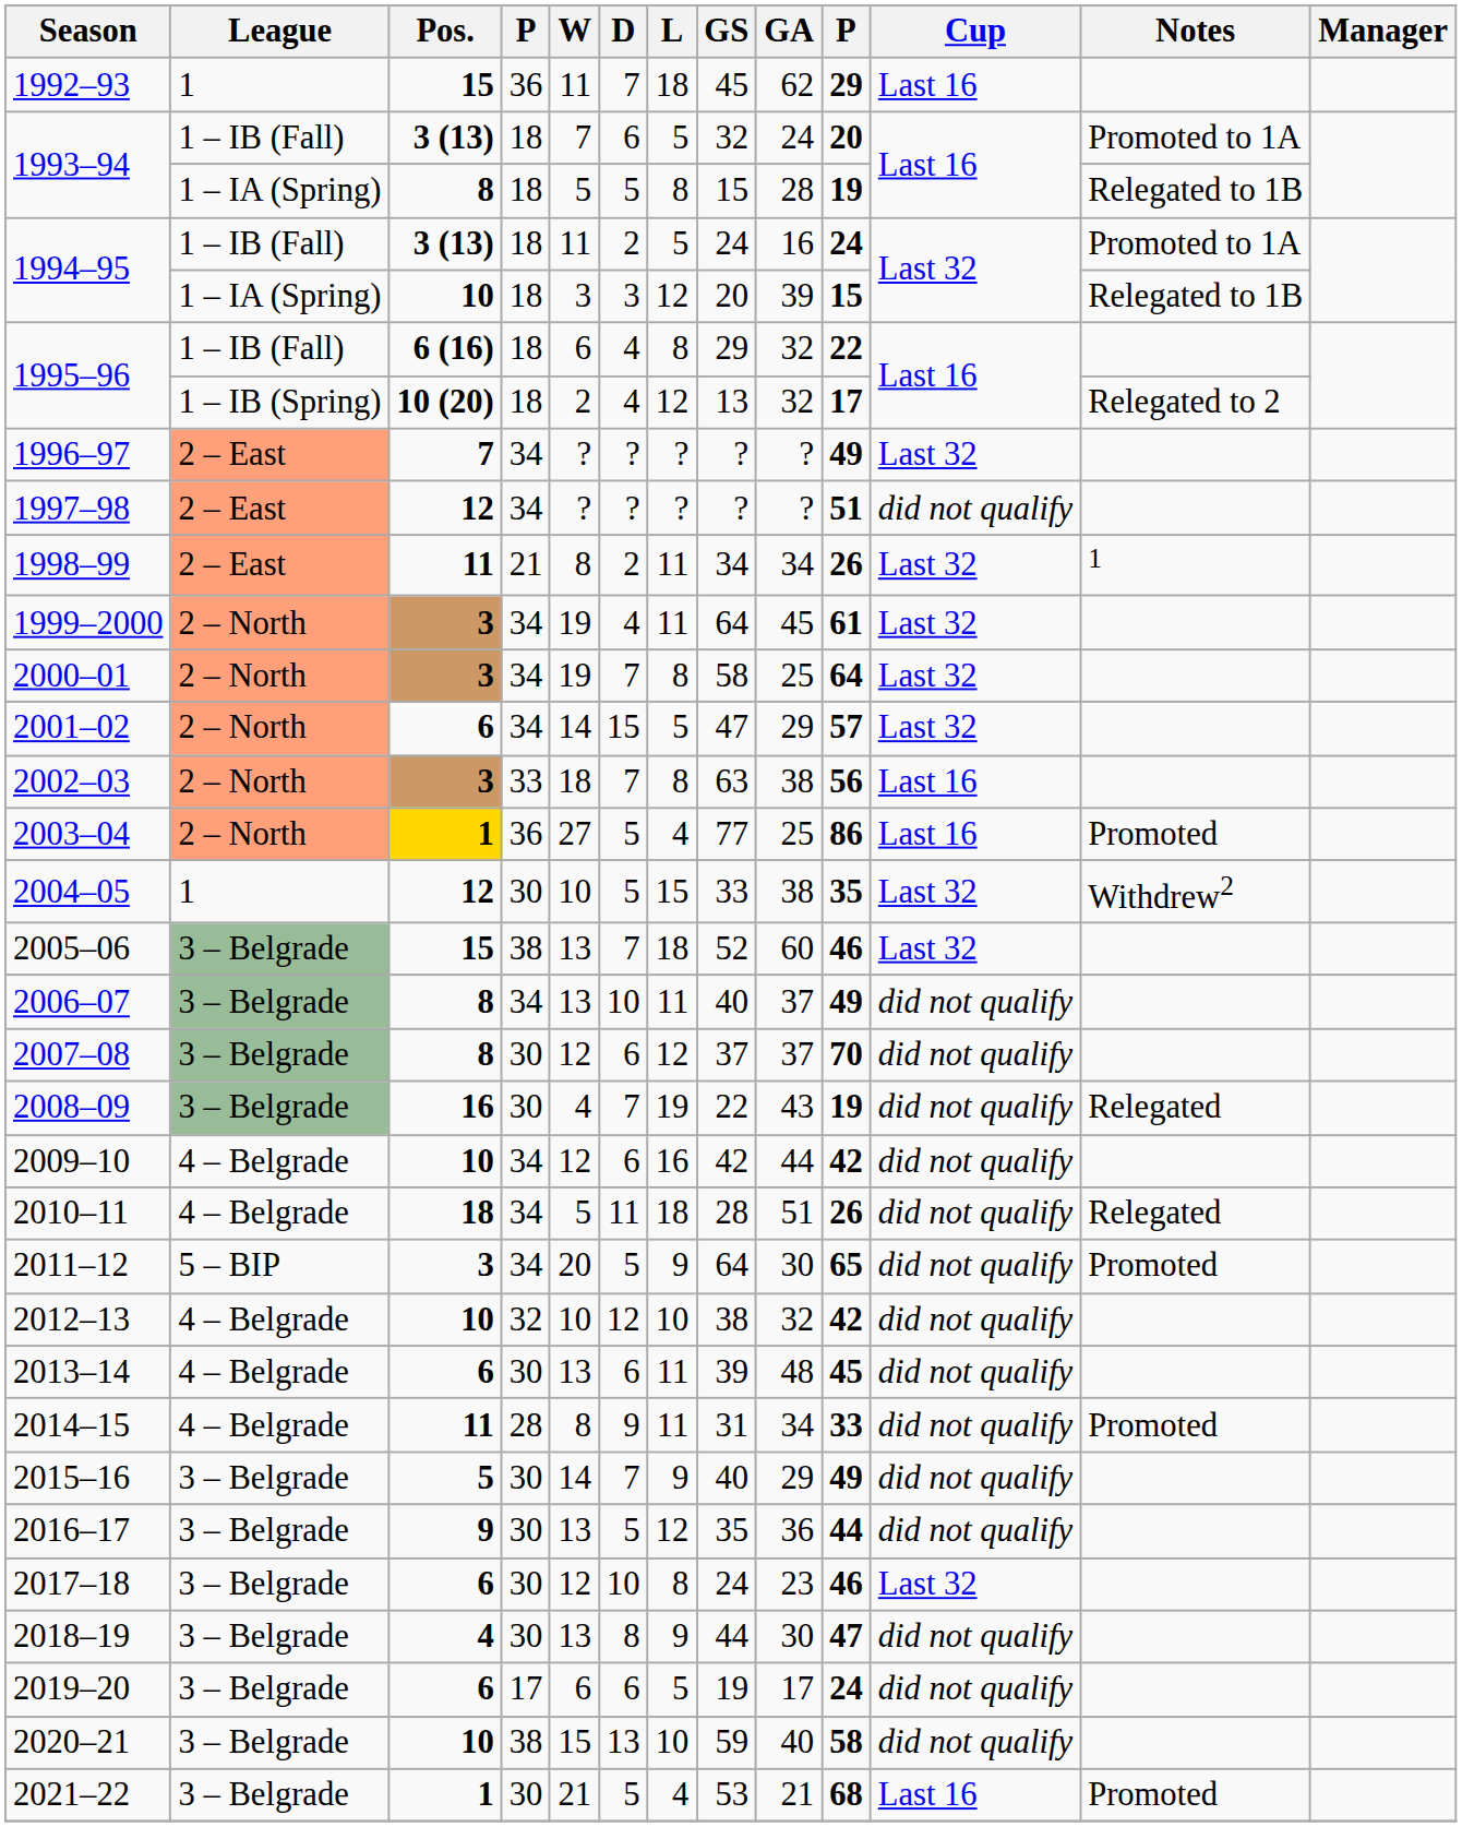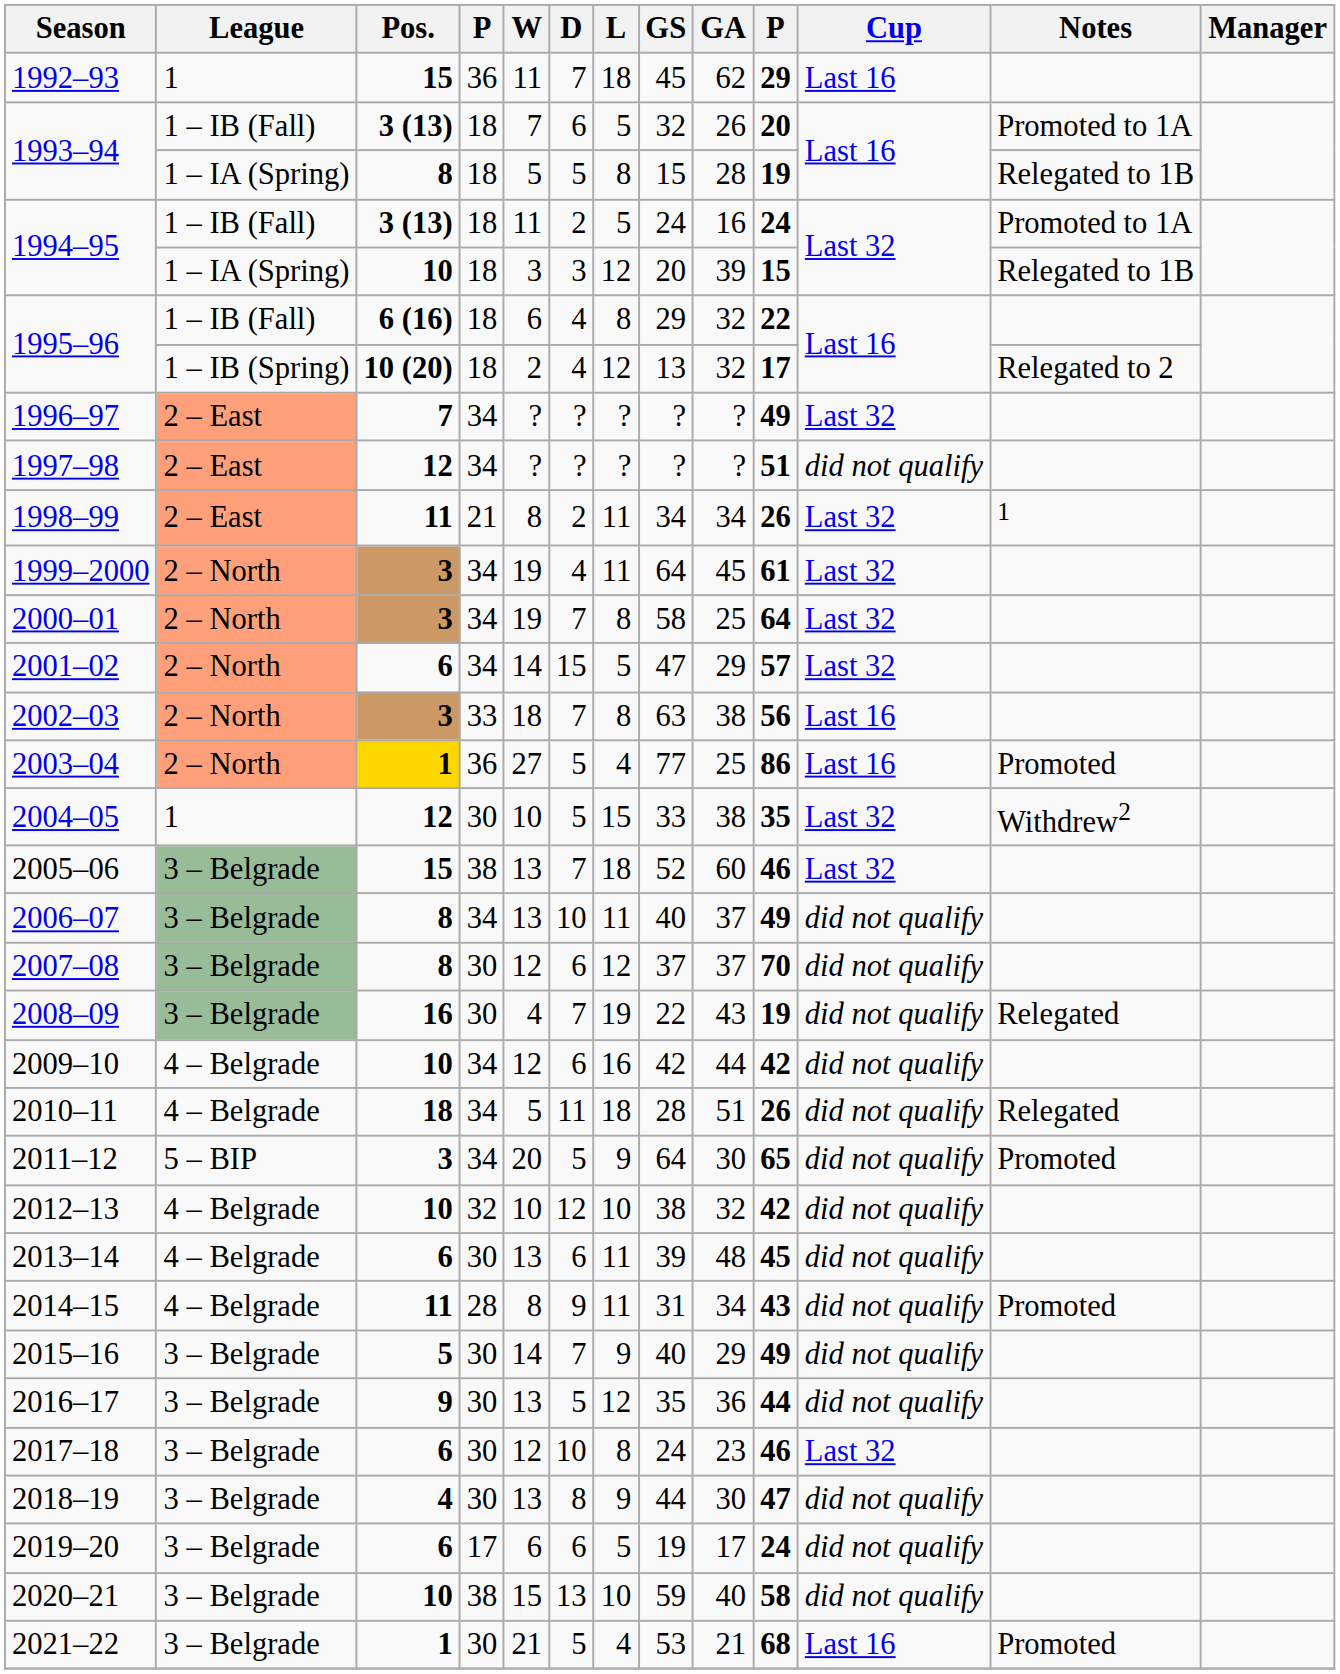 <table class="wikitable">
 <tr>
 <th>Season</th>
 <th>League</th>
 <th>Pos.</th>
 <th>P</th>
 <th>W</th>
 <th>D</th>
 <th>L</th>
 <th>GS</th>
 <th>GA</th>
 <th>P</th>
 <th><a href='#'>Cup</a></th>
 <th>Notes</th>
 <th>Manager</th>
 </tr>
 <tr>
 <td><a href='#'>1992–93</a></td>
 <td>1</td>
 <td align=right><strong>15</strong></td>
 <td align=right>36</td>
 <td align=right>11</td>
 <td align=right>7</td>
 <td align=right>18</td>
 <td align=right>45</td>
 <td align=right>62</td>
 <td align=right><strong>29</strong></td>
 <td><a href='#'>Last 16</a></td>
 <td></td>
 <td></td>
 </tr>
 <tr>
 <td rowspan="2"><a href='#'>1993–94</a></td>
 <td>1 – IB (Fall)</td>
 <td align=right><strong>3 (13)</strong></td>
 <td align=right>18</td>
 <td align=right>7</td>
 <td align=right>6</td>
 <td align=right>5</td>
 <td align=right>32</td>
-<td align=right>24</td>
+<td align=right>26</td>
 <td align=right><strong>20</strong></td>
 <td rowspan="2"><a href='#'>Last 16</a></td>
 <td>Promoted to 1A</td>
 <td rowspan="2"></td>
 </tr>
 <tr>
 <td>1 – IA (Spring)</td>
 <td align=right><strong>8</strong></td>
 <td align=right>18</td>
 <td align=right>5</td>
 <td align=right>5</td>
 <td align=right>8</td>
 <td align=right>15</td>
 <td align=right>28</td>
 <td align=right><strong>19</strong></td>
 <td>Relegated to 1B</td>
 </tr>
 <tr>
 <td rowspan="2"><a href='#'>1994–95</a></td>
 <td>1 – IB (Fall)</td>
 <td align=right><strong>3 (13)</strong></td>
 <td align=right>18</td>
 <td align=right>11</td>
 <td align=right>2</td>
 <td align=right>5</td>
 <td align=right>24</td>
 <td align=right>16</td>
 <td align=right><strong>24</strong></td>
 <td rowspan="2"><a href='#'>Last 32</a></td>
 <td>Promoted to 1A</td>
 <td rowspan="2"></td>
 </tr>
 <tr>
 <td>1 – IA (Spring)</td>
 <td align=right><strong>10</strong></td>
 <td align=right>18</td>
 <td align=right>3</td>
 <td align=right>3</td>
 <td align=right>12</td>
 <td align=right>20</td>
 <td align=right>39</td>
 <td align=right><strong>15</strong></td>
 <td>Relegated to 1B</td>
 </tr>
 <tr>
 <td rowspan="2"><a href='#'>1995–96</a></td>
 <td>1 – IB (Fall)</td>
 <td align=right><strong>6 (16)</strong></td>
 <td align=right>18</td>
 <td align=right>6</td>
 <td align=right>4</td>
 <td align=right>8</td>
 <td align=right>29</td>
 <td align=right>32</td>
 <td align=right><strong>22</strong></td>
 <td rowspan="2"><a href='#'>Last 16</a></td>
 <td></td>
 <td rowspan="2"></td>
 </tr>
 <tr>
 <td>1 – IB (Spring)</td>
 <td align=right><strong>10 (20)</strong></td>
 <td align=right>18</td>
 <td align=right>2</td>
 <td align=right>4</td>
 <td align=right>12</td>
 <td align=right>13</td>
 <td align=right>32</td>
 <td align=right><strong>17</strong></td>
 <td>Relegated to 2</td>
 </tr>
 <tr>
 <td><a href='#'>1996–97</a></td>
 <td bgcolor=#ffa07a>2 – East</td>
 <td align=right><strong>7</strong></td>
 <td align=right>34</td>
 <td align=right>?</td>
 <td align=right>?</td>
 <td align=right>?</td>
 <td align=right>?</td>
 <td align=right>?</td>
 <td align=right><strong>49</strong></td>
 <td><a href='#'>Last 32</a></td>
 <td></td>
 <td></td>
 </tr>
 <tr>
 <td><a href='#'>1997–98</a></td>
 <td bgcolor=#ffa07a>2 – East</td>
 <td align=right><strong>12</strong></td>
 <td align=right>34</td>
 <td align=right>?</td>
 <td align=right>?</td>
 <td align=right>?</td>
 <td align=right>?</td>
 <td align=right>?</td>
 <td align=right><strong>51</strong></td>
 <td><em>did not qualify</em></td>
 <td></td>
 <td></td>
 </tr>
 <tr>
 <td><a href='#'>1998–99</a></td>
 <td bgcolor=#ffa07a>2 – East</td>
 <td align=right><strong>11</strong></td>
 <td align=right>21</td>
 <td align=right>8</td>
 <td align=right>2</td>
 <td align=right>11</td>
 <td align=right>34</td>
 <td align=right>34</td>
 <td align=right><strong>26</strong></td>
 <td><a href='#'>Last 32</a></td>
 <td><sup>1</sup></td>
 <td></td>
 </tr>
 <tr>
 <td><a href='#'>1999–2000</a></td>
 <td bgcolor=#ffa07a>2 – North</td>
 <td align=right bgcolor=#cc9966><strong>3</strong></td>
 <td align=right>34</td>
 <td align=right>19</td>
 <td align=right>4</td>
 <td align=right>11</td>
 <td align=right>64</td>
 <td align=right>45</td>
 <td align=right><strong>61</strong></td>
 <td><a href='#'>Last 32</a></td>
 <td></td>
 <td></td>
 </tr>
 <tr>
 <td><a href='#'>2000–01</a></td>
 <td bgcolor=#ffa07a>2 – North</td>
 <td align=right bgcolor=#cc9966><strong>3</strong></td>
 <td align=right>34</td>
 <td align=right>19</td>
 <td align=right>7</td>
 <td align=right>8</td>
 <td align=right>58</td>
 <td align=right>25</td>
 <td align=right><strong>64</strong></td>
 <td><a href='#'>Last 32</a></td>
 <td></td>
 <td></td>
 </tr>
 <tr>
 <td><a href='#'>2001–02</a></td>
 <td bgcolor=#ffa07a>2 – North</td>
 <td align=right><strong>6</strong></td>
 <td align=right>34</td>
 <td align=right>14</td>
 <td align=right>15</td>
 <td align=right>5</td>
 <td align=right>47</td>
 <td align=right>29</td>
 <td align=right><strong>57</strong></td>
 <td><a href='#'>Last 32</a></td>
 <td></td>
 <td></td>
 </tr>
 <tr>
 <td><a href='#'>2002–03</a></td>
 <td bgcolor=#ffa07a>2 – North</td>
 <td align=right bgcolor=#cc9966><strong>3</strong></td>
 <td align=right>33</td>
 <td align=right>18</td>
 <td align=right>7</td>
 <td align=right>8</td>
 <td align=right>63</td>
 <td align=right>38</td>
 <td align=right><strong>56</strong></td>
 <td><a href='#'>Last 16</a></td>
 <td></td>
 <td></td>
 </tr>
 <tr>
 <td><a href='#'>2003–04</a></td>
 <td bgcolor=#ffa07a>2 – North</td>
 <td align=right bgcolor=gold><strong>1</strong></td>
 <td align=right>36</td>
 <td align=right>27</td>
 <td align=right>5</td>
 <td align=right>4</td>
 <td align=right>77</td>
 <td align=right>25</td>
 <td align=right><strong>86</strong></td>
 <td><a href='#'>Last 16</a></td>
 <td>Promoted</td>
 <td></td>
 </tr>
 <tr>
 <td><a href='#'>2004–05</a></td>
 <td>1</td>
 <td align=right><strong>12</strong></td>
 <td align=right>30</td>
 <td align=right>10</td>
 <td align=right>5</td>
 <td align=right>15</td>
 <td align=right>33</td>
 <td align=right>38</td>
 <td align=right><strong>35</strong></td>
 <td><a href='#'>Last 32</a></td>
 <td>Withdrew<sup>2</sup></td>
 <td></td>
 </tr>
 <tr>
 <td>2005–06</td>
 <td bgcolor=#98bb98>3 – Belgrade</td>
 <td align=right><strong>15</strong></td>
 <td align=right>38</td>
 <td align=right>13</td>
 <td align=right>7</td>
 <td align=right>18</td>
 <td align=right>52</td>
 <td align=right>60</td>
 <td align=right><strong>46</strong></td>
 <td><a href='#'>Last 32</a></td>
 <td></td>
 <td></td>
 </tr>
 <tr>
 <td><a href='#'>2006–07</a></td>
 <td bgcolor=#98bb98>3 – Belgrade</td>
 <td align=right><strong>8</strong></td>
 <td align=right>34</td>
 <td align=right>13</td>
 <td align=right>10</td>
 <td align=right>11</td>
 <td align=right>40</td>
 <td align=right>37</td>
 <td align=right><strong>49</strong></td>
 <td><em>did not qualify</em></td>
 <td></td>
 <td></td>
 </tr>
 <tr>
 <td><a href='#'>2007–08</a></td>
 <td bgcolor=#98bb98>3 – Belgrade</td>
 <td align=right><strong>8</strong></td>
 <td align=right>30</td>
 <td align=right>12</td>
 <td align=right>6</td>
 <td align=right>12</td>
 <td align=right>37</td>
 <td align=right>37</td>
 <td align=right><strong>70</strong></td>
 <td><em>did not qualify</em></td>
 <td></td>
 <td></td>
 </tr>
 <tr>
 <td><a href='#'>2008–09</a></td>
 <td bgcolor=#98bb98>3 – Belgrade</td>
 <td align=right><strong>16</strong></td>
 <td align=right>30</td>
 <td align=right>4</td>
 <td align=right>7</td>
 <td align=right>19</td>
 <td align=right>22</td>
 <td align=right>43</td>
 <td align=right><strong>19</strong></td>
 <td><em>did not qualify</em></td>
 <td>Relegated</td>
 <td></td>
 </tr>
 <tr>
 <td>2009–10</td>
 <td>4 – Belgrade</td>
 <td align=right><strong>10</strong></td>
 <td align=right>34</td>
 <td align=right>12</td>
 <td align=right>6</td>
 <td align=right>16</td>
 <td align=right>42</td>
 <td align=right>44</td>
 <td align=right><strong>42</strong></td>
 <td><em>did not qualify</em></td>
 <td></td>
 <td></td>
 </tr>
 <tr>
 <td>2010–11</td>
 <td>4 – Belgrade</td>
 <td align=right><strong>18</strong></td>
 <td align=right>34</td>
 <td align=right>5</td>
 <td align=right>11</td>
 <td align=right>18</td>
 <td align=right>28</td>
 <td align=right>51</td>
 <td align=right><strong>26</strong></td>
 <td><em>did not qualify</em></td>
 <td>Relegated</td>
 <td></td>
 </tr>
 <tr>
 <td>2011–12</td>
 <td>5 – BIP</td>
 <td align=right><strong>3</strong></td>
 <td align=right>34</td>
 <td align=right>20</td>
 <td align=right>5</td>
 <td align=right>9</td>
 <td align=right>64</td>
 <td align=right>30</td>
 <td align=right><strong>65</strong></td>
 <td><em>did not qualify</em></td>
 <td>Promoted</td>
 <td></td>
 </tr>
 <tr>
 <td>2012–13</td>
 <td>4 – Belgrade</td>
 <td align=right><strong>10</strong></td>
 <td align=right>32</td>
 <td align=right>10</td>
 <td align=right>12</td>
 <td align=right>10</td>
 <td align=right>38</td>
 <td align=right>32</td>
 <td align=right><strong>42</strong></td>
 <td><em>did not qualify</em></td>
 <td></td>
 <td></td>
 </tr>
 <tr>
 <td>2013–14</td>
 <td>4 – Belgrade</td>
 <td align=right><strong>6</strong></td>
 <td align=right>30</td>
 <td align=right>13</td>
 <td align=right>6</td>
 <td align=right>11</td>
 <td align=right>39</td>
 <td align=right>48</td>
 <td align=right><strong>45</strong></td>
 <td><em>did not qualify</em></td>
 <td></td>
 <td></td>
 </tr>
 <tr>
 <td>2014–15</td>
 <td>4 – Belgrade</td>
 <td align=right><strong>11</strong></td>
 <td align=right>28</td>
 <td align=right>8</td>
 <td align=right>9</td>
 <td align=right>11</td>
 <td align=right>31</td>
 <td align=right>34</td>
-<td align=right><strong>33</strong></td>
+<td align=right><strong>43</strong></td>
 <td><em>did not qualify</em></td>
 <td>Promoted</td>
 <td></td>
 </tr>
 <tr>
 <td>2015–16</td>
 <td>3 – Belgrade</td>
 <td align=right><strong>5</strong></td>
 <td align=right>30</td>
 <td align=right>14</td>
 <td align=right>7</td>
 <td align=right>9</td>
 <td align=right>40</td>
 <td align=right>29</td>
 <td align=right><strong>49</strong></td>
 <td><em>did not qualify</em></td>
 <td></td>
 <td></td>
 </tr>
 <tr>
 <td>2016–17</td>
 <td>3 – Belgrade</td>
 <td align=right><strong>9</strong></td>
 <td align=right>30</td>
 <td align=right>13</td>
 <td align=right>5</td>
 <td align=right>12</td>
 <td align=right>35</td>
 <td align=right>36</td>
 <td align=right><strong>44</strong></td>
 <td><em>did not qualify</em></td>
 <td></td>
 <td></td>
 </tr>
 <tr>
 <td>2017–18</td>
 <td>3 – Belgrade</td>
 <td align=right><strong>6</strong></td>
 <td align=right>30</td>
 <td align=right>12</td>
 <td align=right>10</td>
 <td align=right>8</td>
 <td align=right>24</td>
 <td align=right>23</td>
 <td align=right><strong>46</strong></td>
 <td><a href='#'>Last 32</a></td>
 <td></td>
 <td></td>
 </tr>
 <tr>
 <td>2018–19</td>
 <td>3 – Belgrade</td>
 <td align=right><strong>4</strong></td>
 <td align=right>30</td>
 <td align=right>13</td>
 <td align=right>8</td>
 <td align=right>9</td>
 <td align=right>44</td>
 <td align=right>30</td>
 <td align=right><strong>47</strong></td>
 <td><em>did not qualify</em></td>
 <td></td>
 <td></td>
 </tr>
 <tr>
 <td>2019–20</td>
 <td>3 – Belgrade</td>
 <td align=right><strong>6</strong></td>
 <td align=right>17</td>
 <td align=right>6</td>
 <td align=right>6</td>
 <td align=right>5</td>
 <td align=right>19</td>
 <td align=right>17</td>
 <td align=right><strong>24</strong></td>
 <td><em>did not qualify</em></td>
 <td></td>
 <td></td>
 </tr>
 <tr>
 <td>2020–21</td>
 <td>3 – Belgrade</td>
 <td align=right><strong>10</strong></td>
 <td align=right>38</td>
 <td align=right>15</td>
 <td align=right>13</td>
 <td align=right>10</td>
 <td align=right>59</td>
 <td align=right>40</td>
 <td align=right><strong>58</strong></td>
 <td><em>did not qualify</em></td>
 <td></td>
 <td></td>
 </tr>
 <tr>
 <td>2021–22</td>
 <td>3 – Belgrade</td>
 <td align=right><strong>1</strong></td>
 <td align=right>30</td>
 <td align=right>21</td>
 <td align=right>5</td>
 <td align=right>4</td>
 <td align=right>53</td>
 <td align=right>21</td>
 <td align=right><strong>68</strong></td>
 <td><a href='#'>Last 16</a></td>
 <td>Promoted</td>
 <td></td>
 </tr>
 <tr>
 </tr>
 </table>
